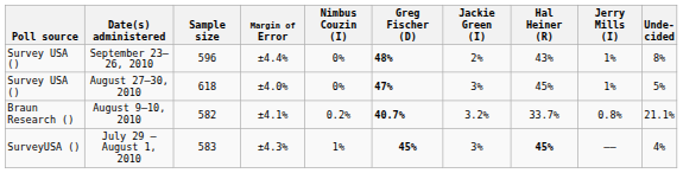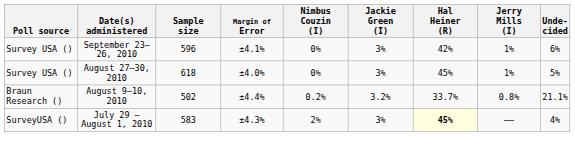 <table class="wikitable">
 <tr valign=bottom>
 <th style="width:135px;">Poll source</th>
 <th style="width:130px;">Date(s) administered</th>
 <th style="width:130px;">Sample<br>size</th>
 <th style="width:130px;"><small>Margin of</small><br>Error</th>
 <th style="width:130px;">Nimbus<br>Couzin<br>(I)</th>
-<th style="width:130px;">Greg<br>Fischer<br>(D)</th>
 <th style="width:130px;">Jackie<br>Green<br>(I)</th>
 <th style="width:130px;">Hal<br>Heiner<br>(R)</th>
 <th style="width:130px;">Jerry<br>Mills<br>(I)</th>
 <th>Unde-<br>cided</th>
 </tr>
 <tr>
 <td>Survey USA ()</td>
 <td align=center>September 23–26, 2010</td>
 <td align=center>596</td>
-<td align=center>±4.4%</td>
+<td align=center>±4.1%</td>
 <td align=center>0%</td>
-<td><strong>48%</strong></td>
-<td align=center>2%</td>
-<td align=center>43%</td>
+<td align=center>3%</td>
+<td align=center>42%</td>
 <td align=center>1%</td>
-<td align=center>8%</td>
+<td align=center>6%</td>
 </tr>
 <tr>
 <td>Survey USA ()</td>
 <td align=center>August 27–30, 2010</td>
 <td align=center>618</td>
 <td align=center>±4.0%</td>
 <td align=center>0%</td>
-<td><strong>47%</strong></td>
 <td align=center>3%</td>
 <td align=center>45%</td>
 <td align=center>1%</td>
 <td align=center>5%</td>
 </tr>
 <tr>
 <td>Braun Research ()</td>
 <td align=center>August 9–10, 2010</td>
-<td align=center>582</td>
-<td align=center>±4.1%</td>
+<td align=center>502</td>
+<td align=center>±4.4%</td>
 <td align=center>0.2%</td>
-<td><strong>40.7%</strong></td>
 <td align=center>3.2%</td>
 <td align=center>33.7%</td>
 <td align=center>0.8%</td>
 <td align=center>21.1%</td>
 </tr>
 <tr>
 <td>SurveyUSA ()</td>
 <td align=center>July 29 – August 1, 2010</td>
 <td align=center>583</td>
 <td align=center>±4.3%</td>
-<td align=center>1%</td>
-<td align=center><strong>45%</strong></td>
+<td align=center>2%</td>
 <td align=center>3%</td>
-<td align=center><strong>45%</strong></td>
+<td align=center style="background: lightyellow;"><strong>45%</strong></td>
 <td align=center>––</td>
 <td align=center>4%</td>
 </tr>
 </table>
